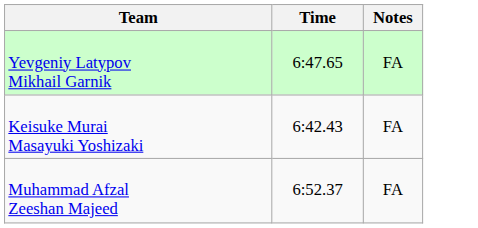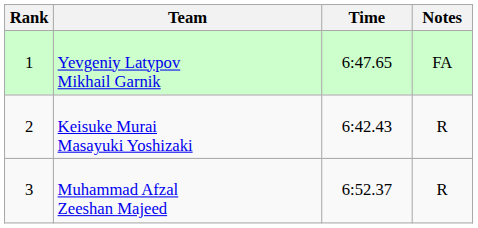 <table class=wikitable style="text-align:center">
 <tr>
+<th width=40>Rank</th>
 <th width=250>Team</th>
 <th width=80>Time</th>
 <th width=50>Notes</th>
 </tr>
 <tr bgcolor="ccffcc">
+<td>1</td>
 <td align=left><br><a href='#'>Yevgeniy Latypov</a><br><a href='#'>Mikhail Garnik</a></td>
 <td>6:47.65</td>
 <td>FA</td>
 </tr>
 <tr>
+<td>2</td>
 <td align=left><br><a href='#'>Keisuke Murai</a><br><a href='#'>Masayuki Yoshizaki</a></td>
 <td>6:42.43</td>
-<td>FA</td>
+<td>R</td>
 </tr>
 <tr>
+<td>3</td>
 <td align=left><br><a href='#'>Muhammad Afzal</a><br><a href='#'>Zeeshan Majeed</a></td>
 <td>6:52.37</td>
-<td>FA</td>
+<td>R</td>
 </tr>
 </table>
